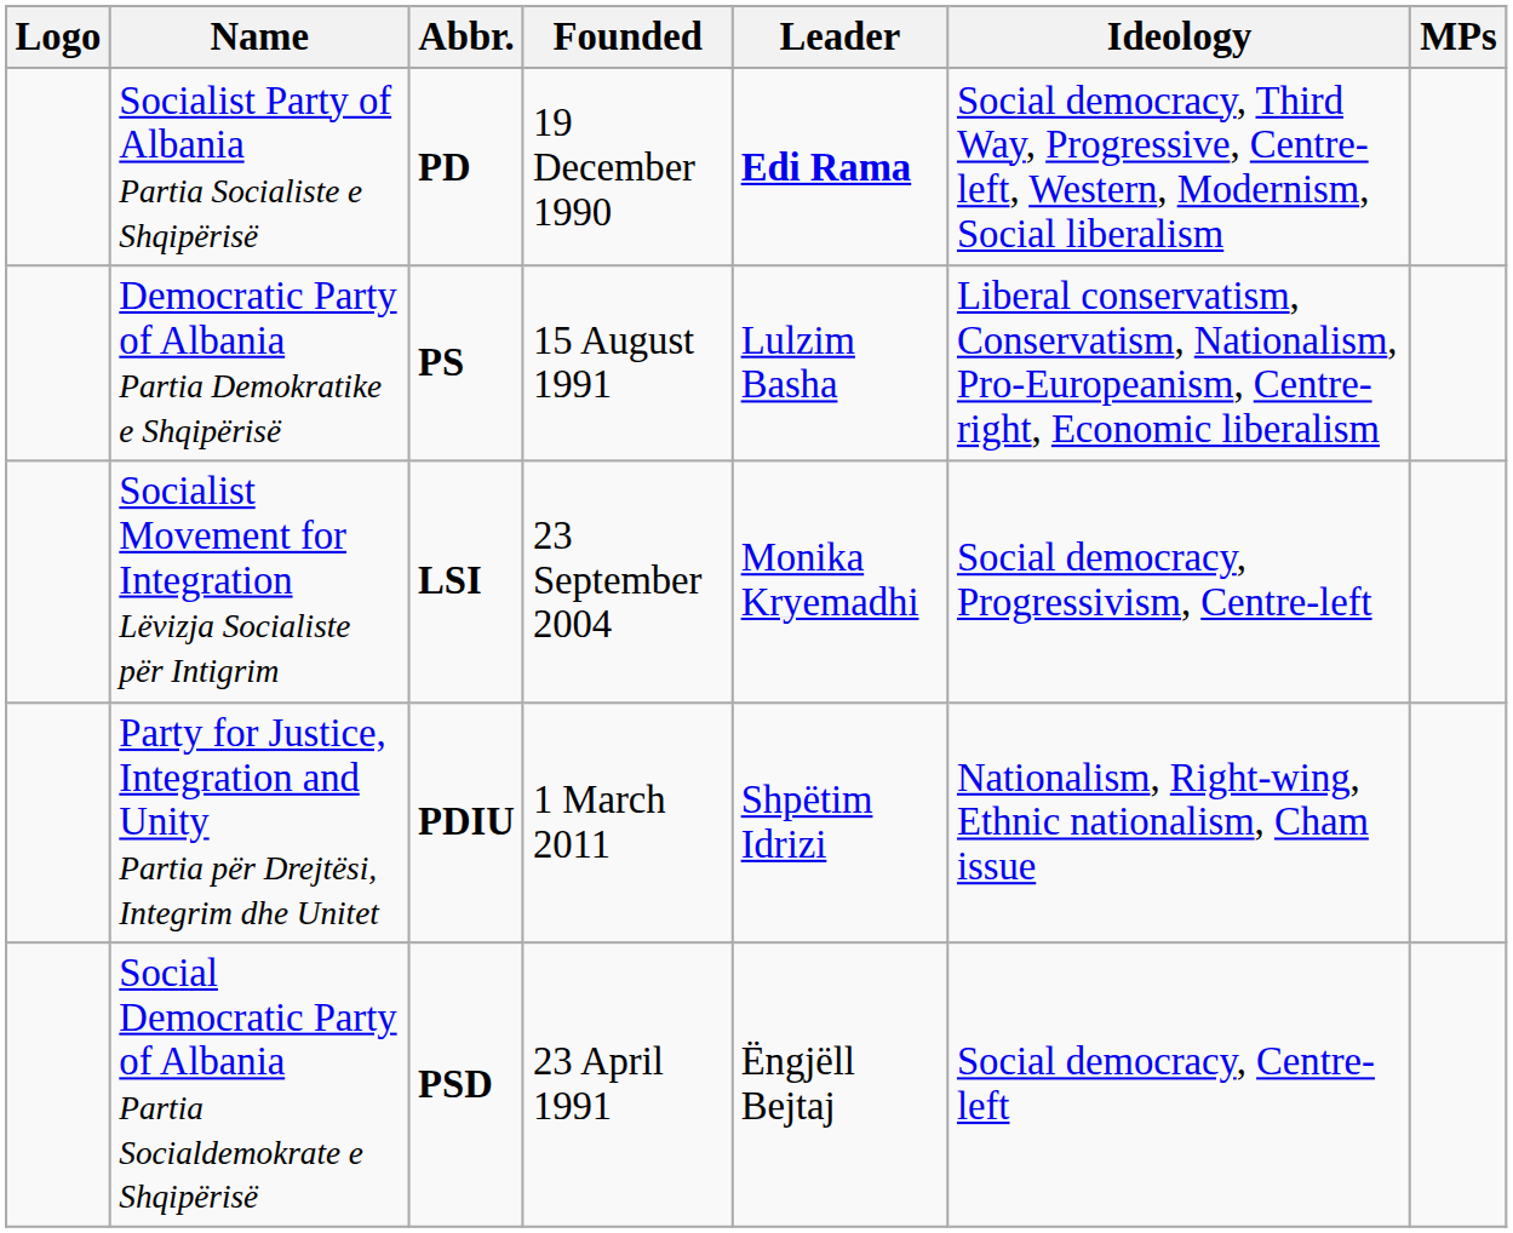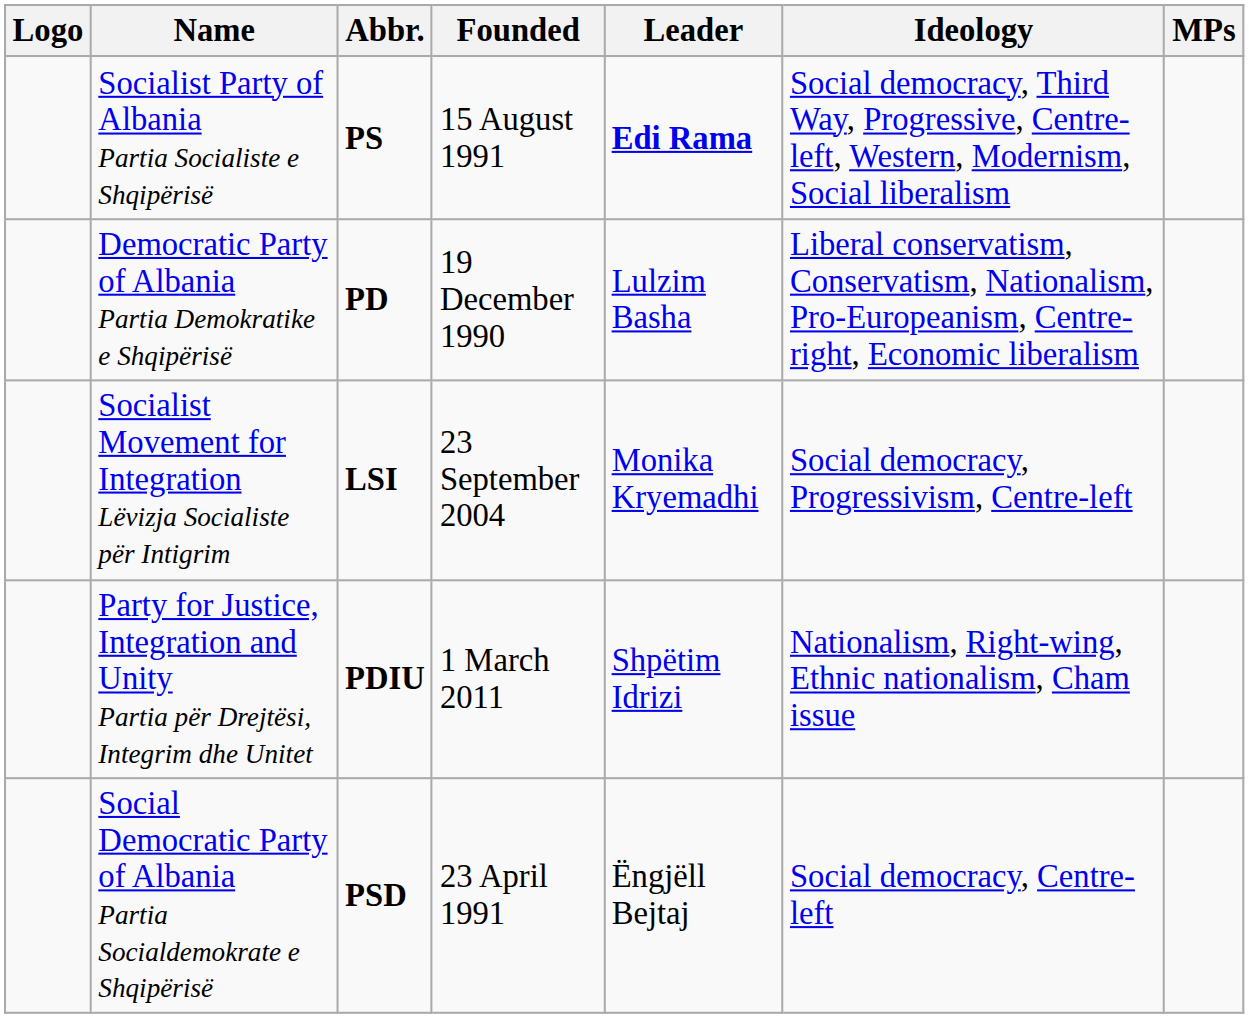 <table class="wikitable">
 <tr>
 <th>Logo</th>
 <th>Name</th>
 <th>Abbr.</th>
 <th>Founded</th>
 <th>Leader</th>
 <th>Ideology</th>
 <th>MPs</th>
 </tr>
 <tr>
 <td></td>
 <td><a href='#'>Socialist Party of Albania</a><br><small><em>Partia Socialiste e Shqipërisë</em></small></td>
-<td><strong>PD</strong></td>
-<td>19 December 1990</td>
+<td><strong>PS</strong></td>
+<td>15 August 1991</td>
 <td><strong><a href='#'>Edi Rama</a></strong></td>
 <td><a href='#'>Social democracy</a>, <a href='#'>Third Way</a>, <a href='#'>Progressive</a>, <a href='#'>Centre-left</a>, <a href='#'>Western</a>, <a href='#'>Modernism</a>, <a href='#'>Social liberalism</a></td>
 <td align="left"></td>
 </tr>
 <tr>
 <td></td>
 <td><a href='#'>Democratic Party of Albania</a><br><small><em>Partia Demokratike e Shqipërisë</em></small></td>
-<td><strong>PS</strong></td>
-<td>15 August 1991</td>
+<td><strong>PD</strong></td>
+<td>19 December 1990</td>
 <td><a href='#'>Lulzim Basha</a></td>
 <td><a href='#'>Liberal conservatism</a>, <a href='#'>Conservatism</a>, <a href='#'>Nationalism</a>, <a href='#'>Pro-Europeanism</a>, <a href='#'>Centre-right</a>, <a href='#'>Economic liberalism</a></td>
 <td align="left"></td>
 </tr>
 <tr>
 <td></td>
 <td><a href='#'>Socialist Movement for Integration</a><br><small><em>Lëvizja Socialiste për Intigrim</em></small></td>
 <td><strong>LSI</strong></td>
 <td>23 September 2004</td>
 <td><a href='#'>Monika Kryemadhi</a></td>
 <td><a href='#'>Social democracy</a>, <a href='#'>Progressivism</a>, <a href='#'>Centre-left</a></td>
 <td align="left"></td>
 </tr>
 <tr>
 <td></td>
 <td><a href='#'>Party for Justice, Integration and Unity</a><br><small><em>Partia për Drejtësi, Integrim dhe Unitet</em></small></td>
 <td><strong>PDIU</strong></td>
 <td>1 March 2011</td>
 <td><a href='#'>Shpëtim Idrizi</a></td>
 <td><a href='#'>Nationalism</a>, <a href='#'>Right-wing</a>, <a href='#'>Ethnic nationalism</a>, <a href='#'>Cham issue</a></td>
 <td align="left"></td>
 </tr>
 <tr>
 <td></td>
 <td><a href='#'>Social Democratic Party of Albania</a><br><small><em>Partia Socialdemokrate e Shqipërisë</em></small></td>
 <td><strong>PSD</strong></td>
 <td>23 April 1991</td>
 <td>Ëngjëll Bejtaj</td>
 <td><a href='#'>Social democracy</a>, <a href='#'>Centre-left</a></td>
 <td align="left"></td>
 </tr>
 </table>
